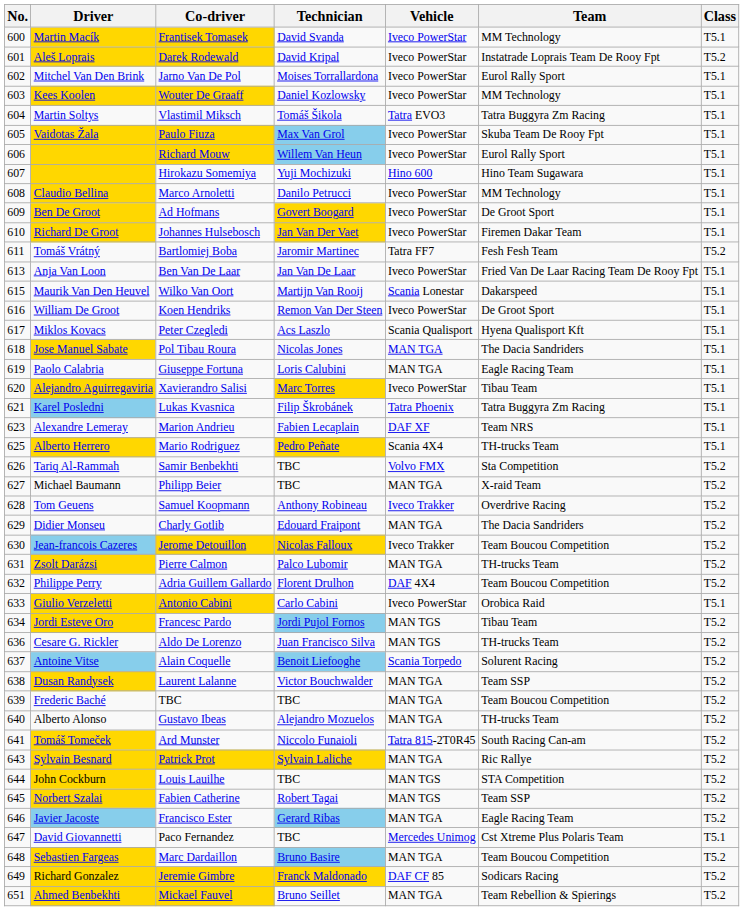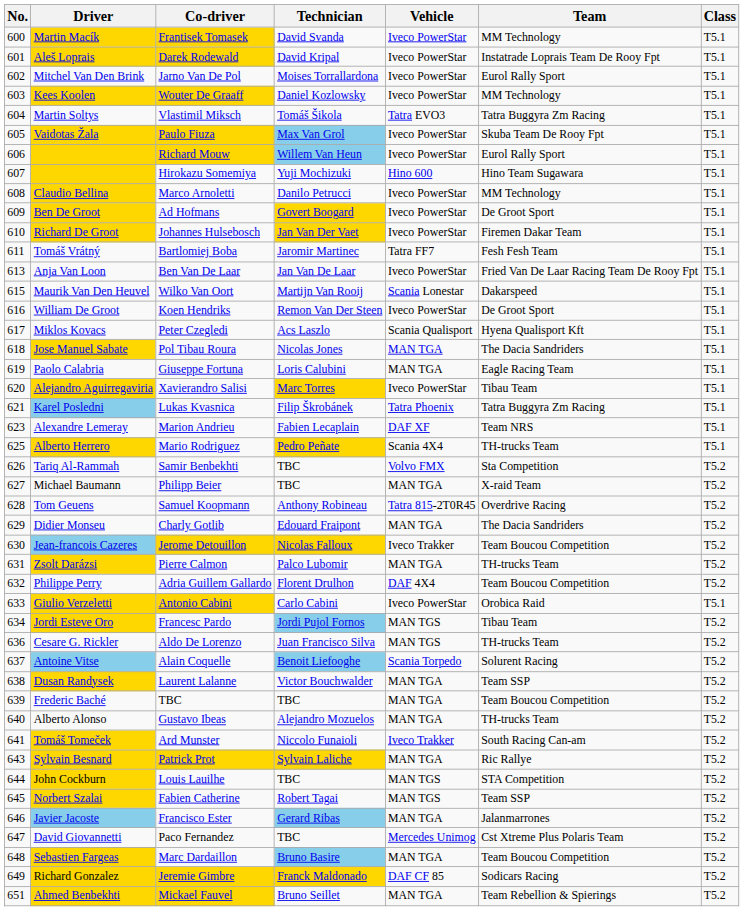 <table class="wikitable sortable" style="font-size:85%;">
 <tr>
 <th><big>No.</big></th>
 <th><big>Driver</big></th>
 <th><big>Co-driver</big></th>
 <th><big>Technician</big></th>
 <th><big>Vehicle</big></th>
 <th><big>Team</big></th>
 <th><big>Class</big></th>
 </tr>
 <tr>
 <td>600</td>
 <td style="background:gold;"> <a href='#'>Martin Macík</a></td>
 <td style="background:gold;"> <a href='#'>Frantisek Tomasek</a></td>
 <td> <a href='#'>David Svanda</a></td>
 <td><a href='#'>Iveco PowerStar</a></td>
 <td>MM Technology</td>
 <td>T5.1</td>
 </tr>
 <tr>
 <td>601</td>
 <td style="background:gold;"> <a href='#'>Aleš Loprais</a></td>
 <td style="background:gold;"> <a href='#'>Darek Rodewald</a></td>
 <td> <a href='#'>David Kripal</a></td>
 <td>Iveco PowerStar</td>
 <td>Instatrade Loprais Team De Rooy Fpt</td>
-<td>T5.2</td>
+<td>T5.1</td>
 </tr>
 <tr>
 <td>602</td>
 <td> <a href='#'>Mitchel Van Den Brink</a></td>
 <td> <a href='#'>Jarno Van De Pol</a></td>
 <td> <a href='#'>Moises Torrallardona</a></td>
 <td>Iveco PowerStar</td>
 <td>Eurol Rally Sport</td>
 <td>T5.1</td>
 </tr>
 <tr>
 <td>603</td>
 <td style="background:gold;"> <a href='#'>Kees Koolen</a></td>
 <td style="background:gold;"> <a href='#'>Wouter De Graaff</a></td>
 <td> <a href='#'>Daniel Kozlowsky</a></td>
 <td>Iveco PowerStar</td>
 <td>MM Technology</td>
 <td>T5.1</td>
 </tr>
 <tr>
 <td>604</td>
 <td> <a href='#'>Martin Soltys</a></td>
 <td> <a href='#'>Vlastimil Miksch</a></td>
 <td> <a href='#'>Tomáš Šikola</a></td>
 <td><a href='#'>Tatra</a>  EVO3</td>
 <td>Tatra Buggyra Zm Racing</td>
 <td>T5.1</td>
 </tr>
 <tr>
 <td>605</td>
 <td style="background:gold;"> <a href='#'>Vaidotas Žala</a></td>
 <td style="background:gold;"> <a href='#'>Paulo Fiuza</a></td>
 <td style="background:skyblue;"> <a href='#'>Max Van Grol</a></td>
 <td>Iveco PowerStar</td>
 <td>Skuba Team De Rooy Fpt</td>
 <td>T5.1</td>
 </tr>
 <tr>
 <td>606</td>
 <td style="background:gold;"> </td>
 <td style="background:gold;"> <a href='#'>Richard Mouw</a></td>
 <td style="background:skyblue;"> <a href='#'>Willem Van Heun</a></td>
 <td>Iveco PowerStar</td>
 <td>Eurol Rally Sport</td>
 <td>T5.1</td>
 </tr>
 <tr>
 <td>607</td>
 <td style="background:gold;"> </td>
 <td> <a href='#'>Hirokazu Somemiya</a></td>
 <td> <a href='#'>Yuji Mochizuki</a></td>
 <td><a href='#'>Hino 600</a></td>
 <td>Hino Team Sugawara</td>
 <td>T5.1</td>
 </tr>
 <tr>
 <td>608</td>
 <td style="background:gold;"> <a href='#'>Claudio Bellina</a></td>
 <td> <a href='#'>Marco Arnoletti</a></td>
 <td> <a href='#'>Danilo Petrucci</a></td>
 <td>Iveco PowerStar</td>
 <td>MM Technology</td>
 <td>T5.1</td>
 </tr>
 <tr>
 <td>609</td>
 <td style="background:gold;"> <a href='#'>Ben De Groot</a></td>
 <td> <a href='#'>Ad Hofmans</a></td>
 <td style="background:gold;"> <a href='#'>Govert Boogard</a></td>
 <td>Iveco PowerStar</td>
 <td>De Groot Sport</td>
 <td>T5.1</td>
 </tr>
 <tr>
 <td>610</td>
 <td style="background:gold;"> <a href='#'>Richard De Groot</a></td>
 <td> <a href='#'>Johannes Hulsebosch</a></td>
 <td style="background:gold;"> <a href='#'>Jan Van Der Vaet</a></td>
 <td>Iveco PowerStar</td>
 <td>Firemen Dakar Team</td>
 <td>T5.1</td>
 </tr>
 <tr>
 <td>611</td>
 <td> <a href='#'>Tomáš Vrátný</a></td>
 <td> <a href='#'>Bartlomiej Boba</a></td>
 <td> <a href='#'>Jaromir Martinec</a></td>
 <td>Tatra FF7</td>
 <td>Fesh Fesh Team</td>
-<td>T5.2</td>
+<td>T5.1</td>
 </tr>
 <tr>
 <td>613</td>
 <td> <a href='#'>Anja Van Loon</a></td>
 <td> <a href='#'>Ben Van De Laar</a></td>
 <td> <a href='#'>Jan Van De Laar</a></td>
 <td>Iveco PowerStar</td>
 <td>Fried Van De Laar Racing Team De Rooy Fpt</td>
 <td>T5.1</td>
 </tr>
 <tr>
 <td>615</td>
 <td> <a href='#'>Maurik Van Den Heuvel</a></td>
 <td> <a href='#'>Wilko Van Oort</a></td>
 <td> <a href='#'>Martijn Van Rooij</a></td>
 <td><a href='#'>Scania</a> Lonestar</td>
 <td>Dakarspeed</td>
 <td>T5.1</td>
 </tr>
 <tr>
 <td>616</td>
 <td> <a href='#'>William De Groot</a></td>
 <td> <a href='#'>Koen Hendriks</a></td>
 <td> <a href='#'>Remon Van Der Steen</a></td>
 <td>Iveco PowerStar</td>
 <td>De Groot Sport</td>
 <td>T5.1</td>
 </tr>
 <tr>
 <td>617</td>
 <td> <a href='#'>Miklos Kovacs</a></td>
 <td> <a href='#'>Peter Czegledi</a></td>
 <td> <a href='#'>Acs Laszlo</a></td>
 <td>Scania Qualisport</td>
 <td>Hyena Qualisport Kft</td>
 <td>T5.1</td>
 </tr>
 <tr>
 <td>618</td>
 <td style="background:gold;"> <a href='#'>Jose Manuel Sabate</a></td>
 <td> <a href='#'>Pol Tibau Roura</a></td>
 <td> <a href='#'>Nicolas Jones</a></td>
 <td><a href='#'>MAN TGA</a></td>
 <td>The Dacia Sandriders</td>
 <td>T5.1</td>
 </tr>
 <tr>
 <td>619</td>
 <td> <a href='#'>Paolo Calabria</a></td>
 <td> <a href='#'>Giuseppe Fortuna</a></td>
 <td> <a href='#'>Loris Calubini</a></td>
 <td>MAN TGA</td>
 <td>Eagle Racing Team</td>
 <td>T5.1</td>
 </tr>
 <tr>
 <td>620</td>
 <td style="background:gold;"> <a href='#'>Alejandro Aguirregaviria</a></td>
 <td> <a href='#'>Xavierandro Salisi</a></td>
 <td style="background:gold;"> <a href='#'>Marc Torres</a></td>
 <td>Iveco PowerStar</td>
 <td>Tibau Team</td>
 <td>T5.1</td>
 </tr>
 <tr>
 <td>621</td>
 <td style="background:skyblue;"> <a href='#'>Karel Posledni</a></td>
 <td> <a href='#'>Lukas Kvasnica</a></td>
 <td> <a href='#'>Filip Škrobánek</a></td>
 <td><a href='#'>Tatra Phoenix</a></td>
 <td>Tatra Buggyra Zm Racing</td>
 <td>T5.1</td>
 </tr>
 <tr>
 <td>623</td>
 <td> <a href='#'>Alexandre Lemeray</a></td>
 <td> <a href='#'>Marion Andrieu</a></td>
 <td> <a href='#'>Fabien Lecaplain</a></td>
 <td><a href='#'>DAF XF</a></td>
 <td>Team NRS</td>
 <td>T5.1</td>
 </tr>
 <tr>
 <td>625</td>
 <td style="background:gold;"> <a href='#'>Alberto Herrero</a></td>
 <td> <a href='#'>Mario Rodriguez</a></td>
 <td style="background:gold;"> <a href='#'>Pedro Peñate</a></td>
 <td>Scania 4X4</td>
 <td>TH-trucks Team</td>
 <td>T5.1</td>
 </tr>
 <tr>
 <td>626</td>
 <td> <a href='#'>Tariq Al-Rammah</a></td>
 <td> <a href='#'>Samir Benbekhti</a></td>
 <td> TBC</td>
 <td><a href='#'>Volvo FMX</a></td>
 <td>Sta Competition</td>
 <td>T5.2</td>
 </tr>
 <tr>
 <td>627</td>
 <td> Michael Baumann</td>
 <td> <a href='#'>Philipp Beier</a></td>
 <td> TBC</td>
 <td>MAN TGA</td>
 <td>X-raid Team</td>
 <td>T5.2</td>
 </tr>
 <tr>
 <td>628</td>
 <td> <a href='#'>Tom Geuens</a></td>
 <td> <a href='#'>Samuel Koopmann</a></td>
 <td> <a href='#'>Anthony Robineau</a></td>
-<td><a href='#'>Iveco Trakker</a></td>
+<td><a href='#'>Tatra 815</a>-2T0R45</td>
 <td>Overdrive Racing</td>
 <td>T5.2</td>
 </tr>
 <tr>
 <td>629</td>
 <td> <a href='#'>Didier Monseu</a></td>
 <td> <a href='#'>Charly Gotlib</a></td>
 <td> <a href='#'>Edouard Fraipont</a></td>
 <td>MAN TGA</td>
 <td>The Dacia Sandriders</td>
 <td>T5.2</td>
 </tr>
 <tr>
 <td>630</td>
 <td style="background:skyblue;"> <a href='#'>Jean-francois Cazeres</a></td>
 <td style="background:gold;"> <a href='#'>Jerome Detouillon</a></td>
 <td style="background:gold;"> <a href='#'>Nicolas Falloux</a></td>
 <td>Iveco Trakker</td>
 <td>Team Boucou Competition</td>
 <td>T5.2</td>
 </tr>
 <tr>
 <td>631</td>
 <td style="background:gold;"> <a href='#'>Zsolt Darázsi</a></td>
 <td> <a href='#'>Pierre Calmon</a></td>
 <td> <a href='#'>Palco Lubomir</a></td>
 <td>MAN TGA</td>
 <td>TH-trucks Team</td>
 <td>T5.2</td>
 </tr>
 <tr>
 <td>632</td>
 <td> <a href='#'>Philippe Perry</a></td>
 <td> <a href='#'>Adria Guillem Gallardo</a></td>
 <td> <a href='#'>Florent Drulhon</a></td>
 <td><a href='#'>DAF</a> 4X4</td>
 <td>Team Boucou Competition</td>
 <td>T5.2</td>
 </tr>
 <tr>
 <td>633</td>
 <td style="background:gold;"> <a href='#'>Giulio Verzeletti</a></td>
 <td style="background:gold;"> <a href='#'>Antonio Cabini</a></td>
 <td> <a href='#'>Carlo Cabini</a></td>
 <td>Iveco PowerStar</td>
 <td>Orobica Raid</td>
 <td>T5.1</td>
 </tr>
 <tr>
 <td>634</td>
 <td style="background:gold;"> <a href='#'>Jordi Esteve Oro</a></td>
 <td> <a href='#'>Francesc Pardo</a></td>
 <td style="background:skyblue;"> <a href='#'>Jordi Pujol Fornos</a></td>
 <td>MAN TGS</td>
 <td>Tibau Team</td>
 <td>T5.2</td>
 </tr>
 <tr>
 <td>636</td>
 <td> <a href='#'>Cesare G. Rickler</a></td>
 <td> <a href='#'>Aldo De Lorenzo</a></td>
 <td> <a href='#'>Juan Francisco Silva</a></td>
 <td>MAN TGS</td>
 <td>TH-trucks Team</td>
 <td>T5.2</td>
 </tr>
 <tr>
 <td>637</td>
 <td style="background:skyblue;"> <a href='#'>Antoine Vitse</a></td>
 <td> <a href='#'>Alain Coquelle</a></td>
 <td style="background:skyblue;"> <a href='#'>Benoit Liefooghe</a></td>
 <td><a href='#'>Scania Torpedo</a></td>
 <td>Solurent Racing</td>
 <td>T5.2</td>
 </tr>
 <tr>
 <td>638</td>
 <td style="background:gold;"> <a href='#'>Dusan Randysek</a></td>
 <td> <a href='#'>Laurent Lalanne</a></td>
 <td> <a href='#'>Victor Bouchwalder</a></td>
 <td>MAN TGA</td>
 <td>Team SSP</td>
 <td>T5.2</td>
 </tr>
 <tr>
 <td>639</td>
 <td> <a href='#'>Frederic Baché</a></td>
 <td> TBC</td>
 <td> TBC</td>
 <td>MAN TGA</td>
 <td>Team Boucou Competition</td>
 <td>T5.2</td>
 </tr>
 <tr>
 <td>640</td>
 <td> Alberto Alonso</td>
 <td> <a href='#'>Gustavo Ibeas</a></td>
 <td> <a href='#'>Alejandro Mozuelos</a></td>
 <td>MAN TGA</td>
 <td>TH-trucks Team</td>
 <td>T5.2</td>
 </tr>
 <tr>
 <td>641</td>
 <td style="background:gold;"> <a href='#'>Tomáš Tomeček</a></td>
 <td> <a href='#'>Ard Munster</a></td>
 <td> <a href='#'>Niccolo Funaioli</a></td>
-<td><a href='#'>Tatra 815</a>-2T0R45</td>
+<td><a href='#'>Iveco Trakker</a></td>
 <td>South Racing Can-am</td>
 <td>T5.2</td>
 </tr>
 <tr>
 <td>643</td>
 <td style="background:gold;"> <a href='#'>Sylvain Besnard</a></td>
 <td style="background:gold;"> <a href='#'>Patrick Prot</a></td>
 <td style="background:gold;"> <a href='#'>Sylvain Laliche</a></td>
 <td>MAN TGA</td>
 <td>Ric Rallye</td>
 <td>T5.2</td>
 </tr>
 <tr>
 <td>644</td>
 <td style="background:gold;"> John Cockburn</td>
 <td> <a href='#'>Louis Lauilhe</a></td>
 <td> TBC</td>
 <td>MAN TGS</td>
 <td>STA Competition</td>
 <td>T5.2</td>
 </tr>
 <tr>
 <td>645</td>
 <td style="background:gold;"> <a href='#'>Norbert Szalai</a></td>
 <td> <a href='#'>Fabien Catherine</a></td>
 <td> <a href='#'>Robert Tagai</a></td>
 <td>MAN TGS</td>
 <td>Team SSP</td>
 <td>T5.2</td>
 </tr>
 <tr>
 <td>646</td>
 <td style="background:skyblue;"> <a href='#'>Javier Jacoste</a></td>
 <td> <a href='#'>Francisco Ester</a></td>
 <td style="background:skyblue;"> <a href='#'>Gerard Ribas</a></td>
 <td>MAN TGA</td>
-<td>Eagle Racing Team</td>
+<td>Jalanmarrones</td>
 <td>T5.2</td>
 </tr>
 <tr>
 <td>647</td>
 <td> <a href='#'>David Giovannetti</a></td>
 <td> Paco Fernandez</td>
 <td> TBC</td>
 <td><a href='#'>Mercedes Unimog</a></td>
 <td>Cst Xtreme Plus Polaris Team</td>
-<td>T5.1</td>
+<td>T5.2</td>
 </tr>
 <tr>
 <td>648</td>
 <td style="background:gold;"> <a href='#'>Sebastien Fargeas</a></td>
 <td> <a href='#'>Marc Dardaillon</a></td>
 <td style="background:skyblue;"> <a href='#'>Bruno Basire</a></td>
 <td>MAN TGA</td>
 <td>Team Boucou Competition</td>
 <td>T5.2</td>
 </tr>
 <tr>
 <td>649</td>
 <td style="background:gold;"> Richard Gonzalez</td>
 <td style="background:gold;"> <a href='#'>Jeremie Gimbre</a></td>
 <td style="background:gold;"> <a href='#'>Franck Maldonado</a></td>
 <td><a href='#'>DAF CF</a> 85</td>
 <td>Sodicars Racing</td>
 <td>T5.2</td>
 </tr>
 <tr>
 <td>651</td>
 <td style="background:gold;"> <a href='#'>Ahmed Benbekhti</a></td>
 <td style="background:gold;"> <a href='#'>Mickael Fauvel</a></td>
 <td> <a href='#'>Bruno Seillet</a></td>
 <td>MAN TGA</td>
 <td>Team Rebellion & Spierings</td>
 <td>T5.2</td>
 </tr>
 </table>
